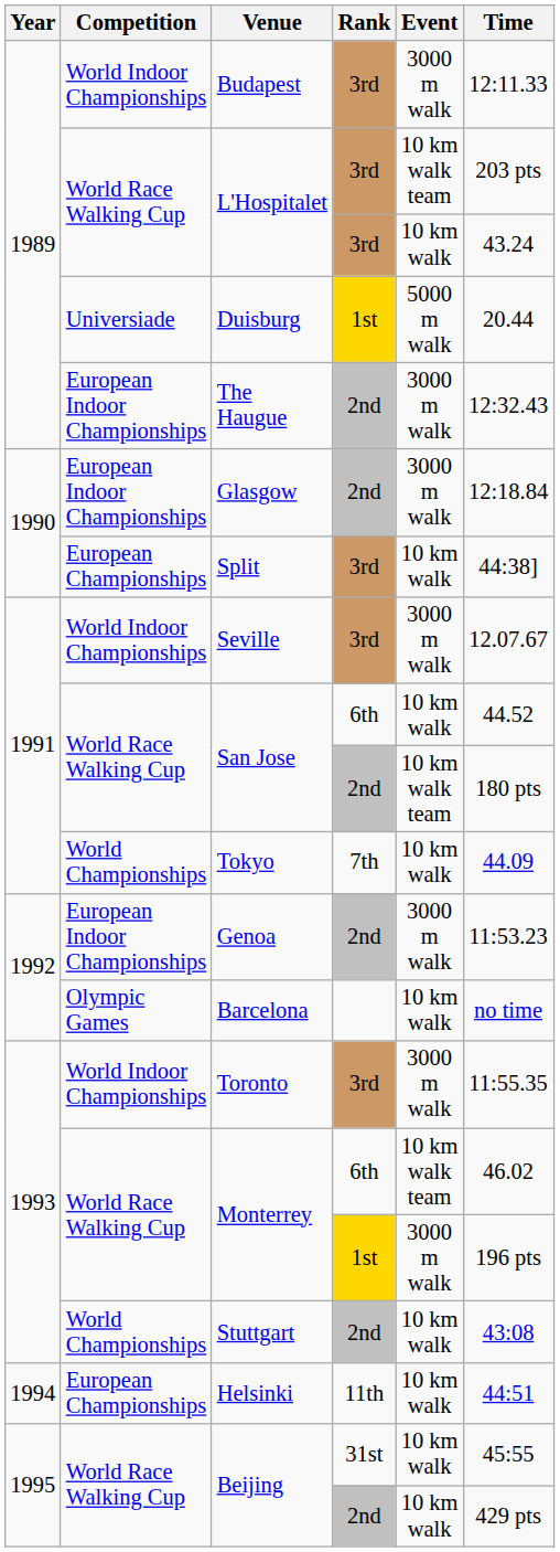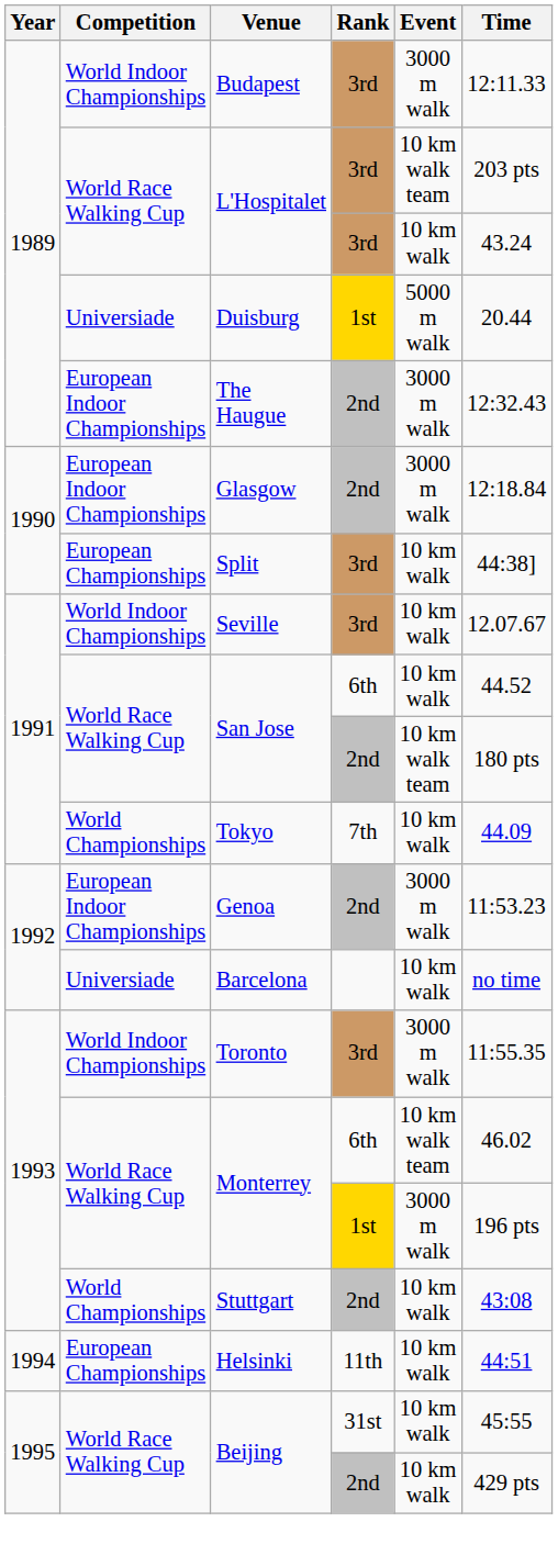 <table class="wikitable sortable" width=60% style="font-size:100%; text-align:center;">
 <tr>
 <th>Year</th>
 <th>Competition</th>
 <th>Venue</th>
 <th>Rank</th>
 <th>Event</th>
 <th>Time</th>
 </tr>
 <tr>
 <td rowspan=5>1989</td>
 <td align=left><a href='#'>World Indoor Championships</a></td>
 <td align=left> <a href='#'>Budapest</a></td>
 <td bgcolor=cc9966>3rd</td>
 <td>3000 m walk</td>
 <td>12:11.33</td>
 </tr>
 <tr>
 <td align=left rowspan=2><a href='#'>World Race Walking Cup</a></td>
 <td align=left rowspan=2> <a href='#'>L'Hospitalet</a></td>
 <td bgcolor=cc9966>3rd</td>
 <td>10 km walk team</td>
 <td>203 pts</td>
 </tr>
 <tr>
 <td bgcolor=cc9966>3rd</td>
 <td>10 km walk</td>
 <td>43.24</td>
 </tr>
 <tr>
 <td align=left><a href='#'>Universiade</a></td>
 <td align=left> <a href='#'>Duisburg</a></td>
 <td bgcolor=gold>1st</td>
 <td>5000 m walk</td>
 <td>20.44</td>
 </tr>
 <tr>
 <td align=left><a href='#'>European Indoor Championships</a></td>
 <td align=left> <a href='#'>The Haugue</a></td>
 <td bgcolor=silver>2nd</td>
 <td>3000 m walk</td>
 <td>12:32.43</td>
 </tr>
 <tr>
 <td rowspan=2>1990</td>
 <td align=left><a href='#'>European Indoor Championships</a></td>
 <td align=left> <a href='#'>Glasgow</a></td>
 <td bgcolor=silver>2nd</td>
 <td>3000 m walk</td>
 <td>12:18.84</td>
 </tr>
 <tr>
 <td align=left><a href='#'>European Championships</a></td>
 <td align=left> <a href='#'>Split</a></td>
 <td bgcolor=cc9966>3rd</td>
 <td>10 km walk</td>
 <td [1990 European Athletics Championships – Women's 10 kilometres walk>44:38]</td>
 </tr>
 <tr>
 <td rowspan=4>1991</td>
 <td align=left><a href='#'>World Indoor Championships</a></td>
 <td align=left> <a href='#'>Seville</a></td>
 <td bgcolor=cc9966>3rd</td>
-<td>3000 m walk</td>
+<td>10 km walk</td>
 <td>12.07.67</td>
 </tr>
 <tr>
 <td align=left rowspan=2><a href='#'>World Race Walking Cup</a></td>
 <td align=left rowspan=2> <a href='#'>San Jose</a></td>
 <td>6th</td>
 <td>10 km walk</td>
 <td>44.52</td>
 </tr>
 <tr>
 <td bgcolor=silver>2nd</td>
 <td>10 km walk team</td>
 <td>180 pts</td>
 </tr>
 <tr>
 <td align=left><a href='#'>World Championships</a></td>
 <td align=left> <a href='#'>Tokyo</a></td>
 <td>7th</td>
 <td>10 km walk</td>
 <td><a href='#'>44.09</a></td>
 </tr>
 <tr>
 <td rowspan=2>1992</td>
 <td align=left><a href='#'>European Indoor Championships</a></td>
 <td align=left> <a href='#'>Genoa</a></td>
 <td bgcolor=silver>2nd</td>
 <td>3000 m walk</td>
 <td>11:53.23</td>
 </tr>
 <tr>
-<td align=left><a href='#'>Olympic Games</a></td>
+<td align=left><a href='#'>Universiade</a></td>
 <td align=left> <a href='#'>Barcelona</a></td>
 <td></td>
 <td>10 km walk</td>
 <td><a href='#'>no time</a></td>
 </tr>
 <tr>
 <td rowspan=4>1993</td>
 <td align=left><a href='#'>World Indoor Championships</a></td>
 <td align=left> <a href='#'>Toronto</a></td>
 <td bgcolor=cc9966>3rd</td>
 <td>3000 m walk</td>
 <td>11:55.35</td>
 </tr>
 <tr>
 <td align=left rowspan=2><a href='#'>World Race Walking Cup</a></td>
 <td align=left rowspan=2> <a href='#'>Monterrey</a></td>
 <td>6th</td>
 <td>10 km walk team</td>
 <td>46.02</td>
 </tr>
 <tr>
 <td bgcolor=gold>1st</td>
 <td>3000 m walk</td>
 <td>196 pts</td>
 </tr>
 <tr>
 <td align=left><a href='#'>World Championships</a></td>
 <td align=left> <a href='#'>Stuttgart</a></td>
 <td bgcolor=silver>2nd</td>
 <td>10 km walk</td>
 <td><a href='#'>43:08</a></td>
 </tr>
 <tr>
 <td>1994</td>
 <td align=left><a href='#'>European Championships</a></td>
 <td align=left> <a href='#'>Helsinki</a></td>
 <td>11th</td>
 <td>10 km walk</td>
 <td><a href='#'>44:51</a></td>
 </tr>
 <tr>
 <td rowspan=2>1995</td>
 <td align=left rowspan=2><a href='#'>World Race Walking Cup</a></td>
 <td align=left rowspan=2> <a href='#'>Beijing</a></td>
 <td>31st</td>
 <td>10 km walk</td>
 <td>45:55</td>
 </tr>
 <tr>
 <td bgcolor=silver>2nd</td>
 <td>10 km walk</td>
 <td>429 pts</td>
 </tr>
 </table>
